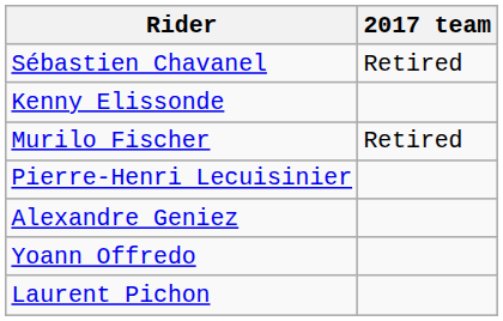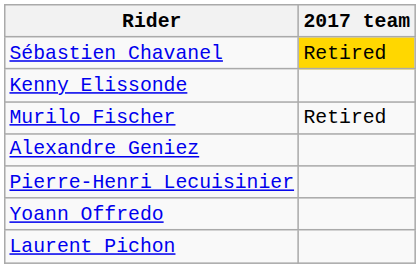 <table class="wikitable">
 <tr>
 <th>Rider</th>
 <th>2017 team</th>
 </tr>
 <tr>
 <td><a href='#'>Sébastien Chavanel</a></td>
-<td>Retired</td>
+<td style="background: gold;">Retired</td>
 </tr>
 <tr>
 <td><a href='#'>Kenny Elissonde</a></td>
 <td></td>
 </tr>
 <tr>
 <td><a href='#'>Murilo Fischer</a></td>
 <td>Retired</td>
 </tr>
 <tr>
-<td><a href='#'>Pierre-Henri Lecuisinier</a></td>
+<td><a href='#'>Alexandre Geniez</a></td>
 <td></td>
 </tr>
 <tr>
-<td><a href='#'>Alexandre Geniez</a></td>
+<td><a href='#'>Pierre-Henri Lecuisinier</a></td>
 <td></td>
 </tr>
 <tr>
 <td><a href='#'>Yoann Offredo</a></td>
 <td></td>
 </tr>
 <tr>
 <td><a href='#'>Laurent Pichon</a></td>
 <td></td>
 </tr>
 </table>
